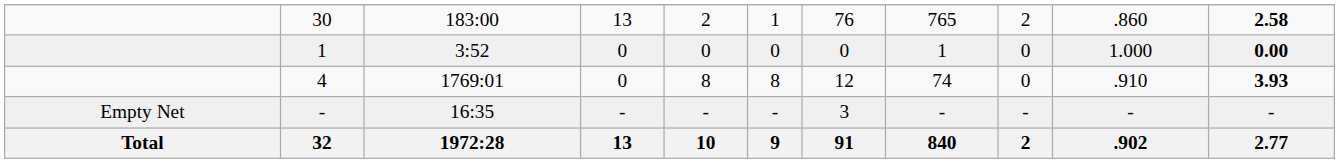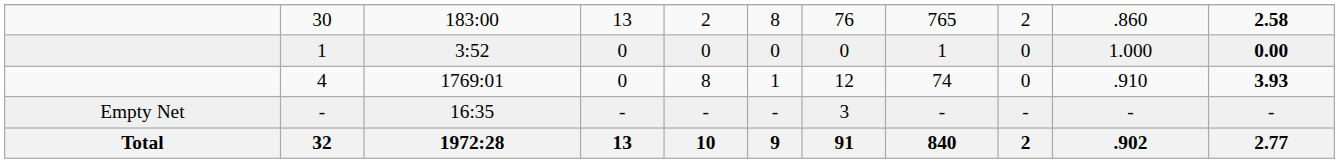 <table class="wikitable sortable" width ="1100">
 <tr align="center">
 </tr>
 <tr align="center" bgcolor="">
 <td></td>
 <td>30</td>
 <td>183:00</td>
 <td>13</td>
 <td>2</td>
-<td>1</td>
+<td>8</td>
 <td>76</td>
 <td>765</td>
 <td>2</td>
 <td>.860</td>
 <td><strong>2.58</strong></td>
 </tr>
 <tr align="center" bgcolor="f0f0f0">
 <td></td>
 <td>1</td>
 <td>3:52</td>
 <td>0</td>
 <td>0</td>
 <td>0</td>
 <td>0</td>
 <td>1</td>
 <td>0</td>
 <td>1.000</td>
 <td><strong>0.00</strong></td>
 </tr>
 <tr align="center" bgcolor="">
 <td></td>
 <td>4</td>
 <td>1769:01</td>
 <td>0</td>
 <td>8</td>
-<td>8</td>
+<td>1</td>
 <td>12</td>
 <td>74</td>
 <td>0</td>
 <td>.910</td>
 <td><strong>3.93</strong></td>
 </tr>
 <tr align="center" bgcolor="f0f0f0">
 <td>Empty Net</td>
 <td>-</td>
 <td>16:35</td>
 <td>-</td>
 <td>-</td>
 <td>-</td>
 <td>3</td>
 <td>-</td>
 <td>-</td>
 <td>-</td>
 <td>-</td>
 </tr>
 <tr>
 <th>Total</th>
 <th>32</th>
 <th>1972:28</th>
 <th>13</th>
 <th>10</th>
 <th>9</th>
 <th>91</th>
 <th>840</th>
 <th>2</th>
 <th>.902</th>
 <th>2.77</th>
 </tr>
 </table>
